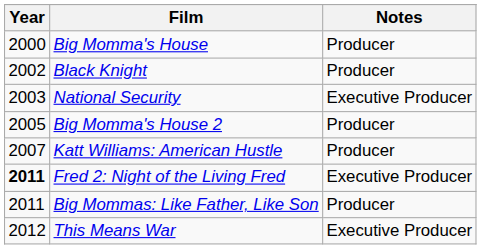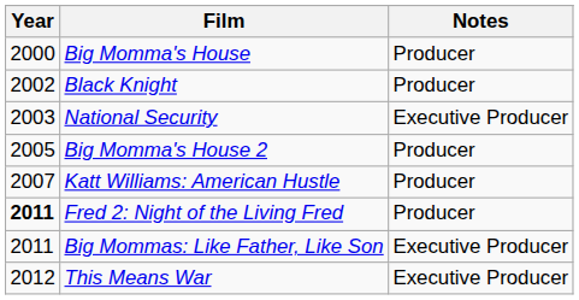 <table class="wikitable">
 <tr>
 </tr>
 <tr>
 <th>Year</th>
 <th>Film</th>
 <th>Notes</th>
 </tr>
 <tr>
 <td>2000</td>
 <td><em><a href='#'>Big Momma's House</a></em></td>
 <td>Producer</td>
 </tr>
 <tr>
 <td>2002</td>
 <td><em><a href='#'>Black Knight</a></em></td>
 <td>Producer</td>
 </tr>
 <tr>
 <td>2003</td>
 <td><em><a href='#'>National Security</a></em></td>
 <td>Executive Producer</td>
 </tr>
 <tr>
 <td>2005</td>
 <td><em><a href='#'>Big Momma's House 2</a></em></td>
 <td>Producer</td>
 </tr>
 <tr>
 <td>2007</td>
 <td><em><a href='#'>Katt Williams: American Hustle</a></em></td>
 <td>Producer</td>
 </tr>
 <tr>
 <td><strong>2011</strong></td>
 <td><em><a href='#'>Fred 2: Night of the Living Fred</a></em></td>
-<td>Executive Producer</td>
+<td>Producer</td>
 </tr>
 <tr>
 <td>2011</td>
 <td><em><a href='#'>Big Mommas: Like Father, Like Son</a></em></td>
-<td>Producer</td>
+<td>Executive Producer</td>
 </tr>
 <tr>
 <td>2012</td>
 <td><em><a href='#'>This Means War</a></em></td>
 <td>Executive Producer</td>
 </tr>
 </table>
